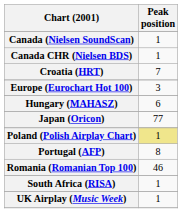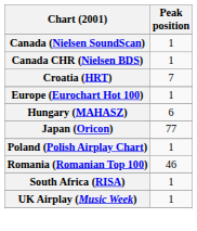 <table class="wikitable sortable plainrowheaders" style="text-align:center">
 <tr>
 <th scope="col">Chart (2001)</th>
 <th scope="col">Peak<br>position</th>
 </tr>
 <tr>
 </tr>
 <tr>
 </tr>
 <tr>
 </tr>
 <tr>
 </tr>
 <tr>
 </tr>
 <tr>
 <th scope="row">Canada (<a href='#'>Nielsen SoundScan</a>)</th>
 <td>1</td>
 </tr>
 <tr>
 <th scope="row">Canada CHR (<a href='#'>Nielsen BDS</a>)</th>
 <td>1</td>
 </tr>
 <tr>
 <th scope="row">Croatia (<a href='#'>HRT</a>)</th>
 <td>7</td>
 </tr>
 <tr>
 </tr>
 <tr>
 <th scope="row">Europe (<a href='#'>Eurochart Hot 100</a>)</th>
-<td>3</td>
+<td>1</td>
 </tr>
 <tr>
 </tr>
 <tr>
 </tr>
 <tr>
 </tr>
 <tr>
 <th scope="row">Hungary (<a href='#'>MAHASZ</a>)</th>
 <td>6</td>
 </tr>
 <tr>
 </tr>
 <tr>
 </tr>
 <tr>
 <th scope="row">Japan (<a href='#'>Oricon</a>)</th>
 <td>77</td>
 </tr>
 <tr>
 </tr>
 <tr>
 </tr>
 <tr>
 </tr>
 <tr>
 </tr>
 <tr>
 <th scope="row">Poland (<a href='#'>Polish Airplay Chart</a>)</th>
-<td style="background: khaki;">1</td>
-</tr>
-<tr>
-<th scope="row">Portugal (<a href='#'>AFP</a>)</th>
-<td>8</td>
+<td>1</td>
 </tr>
 <tr>
 <th scope="row">Romania (<a href='#'>Romanian Top 100</a>)</th>
 <td>46</td>
 </tr>
 <tr>
 </tr>
 <tr>
 </tr>
 <tr>
 <th scope="row">South Africa (<a href='#'>RISA</a>)</th>
 <td>1</td>
 </tr>
 <tr>
 </tr>
 <tr>
 </tr>
 <tr>
 </tr>
 <tr>
 <th scope="row">UK Airplay (<em><a href='#'>Music Week</a></em>)</th>
 <td>1</td>
 </tr>
 <tr>
 </tr>
 <tr>
 </tr>
 <tr>
 </tr>
 <tr>
 </tr>
 <tr>
 </tr>
 <tr>
 </tr>
 <tr>
 </tr>
 <tr>
 </tr>
 <tr>
 </tr>
 </table>
